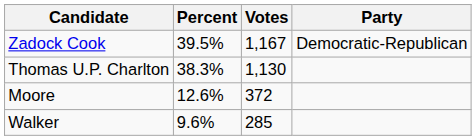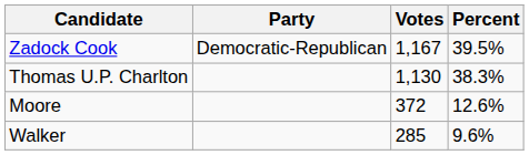 <table class=wikitable>
 <tr>
 <th>Candidate</th>
+<th>Party</th>
+<th>Votes</th>
 <th>Percent</th>
-<th>Votes</th>
-<th>Party</th>
 </tr>
 <tr>
 <td><a href='#'>Zadock Cook</a></td>
+<td>Democratic-Republican</td>
+<td>1,167</td>
 <td>39.5%</td>
-<td>1,167</td>
-<td>Democratic-Republican</td>
 </tr>
 <tr>
 <td>Thomas U.P. Charlton</td>
+<td></td>
+<td>1,130</td>
 <td>38.3%</td>
-<td>1,130</td>
-<td></td>
 </tr>
 <tr>
 <td>Moore</td>
+<td></td>
+<td>372</td>
 <td>12.6%</td>
-<td>372</td>
-<td></td>
 </tr>
 <tr>
 <td>Walker</td>
+<td></td>
+<td>285</td>
 <td>9.6%</td>
-<td>285</td>
-<td></td>
 </tr>
 </table>
